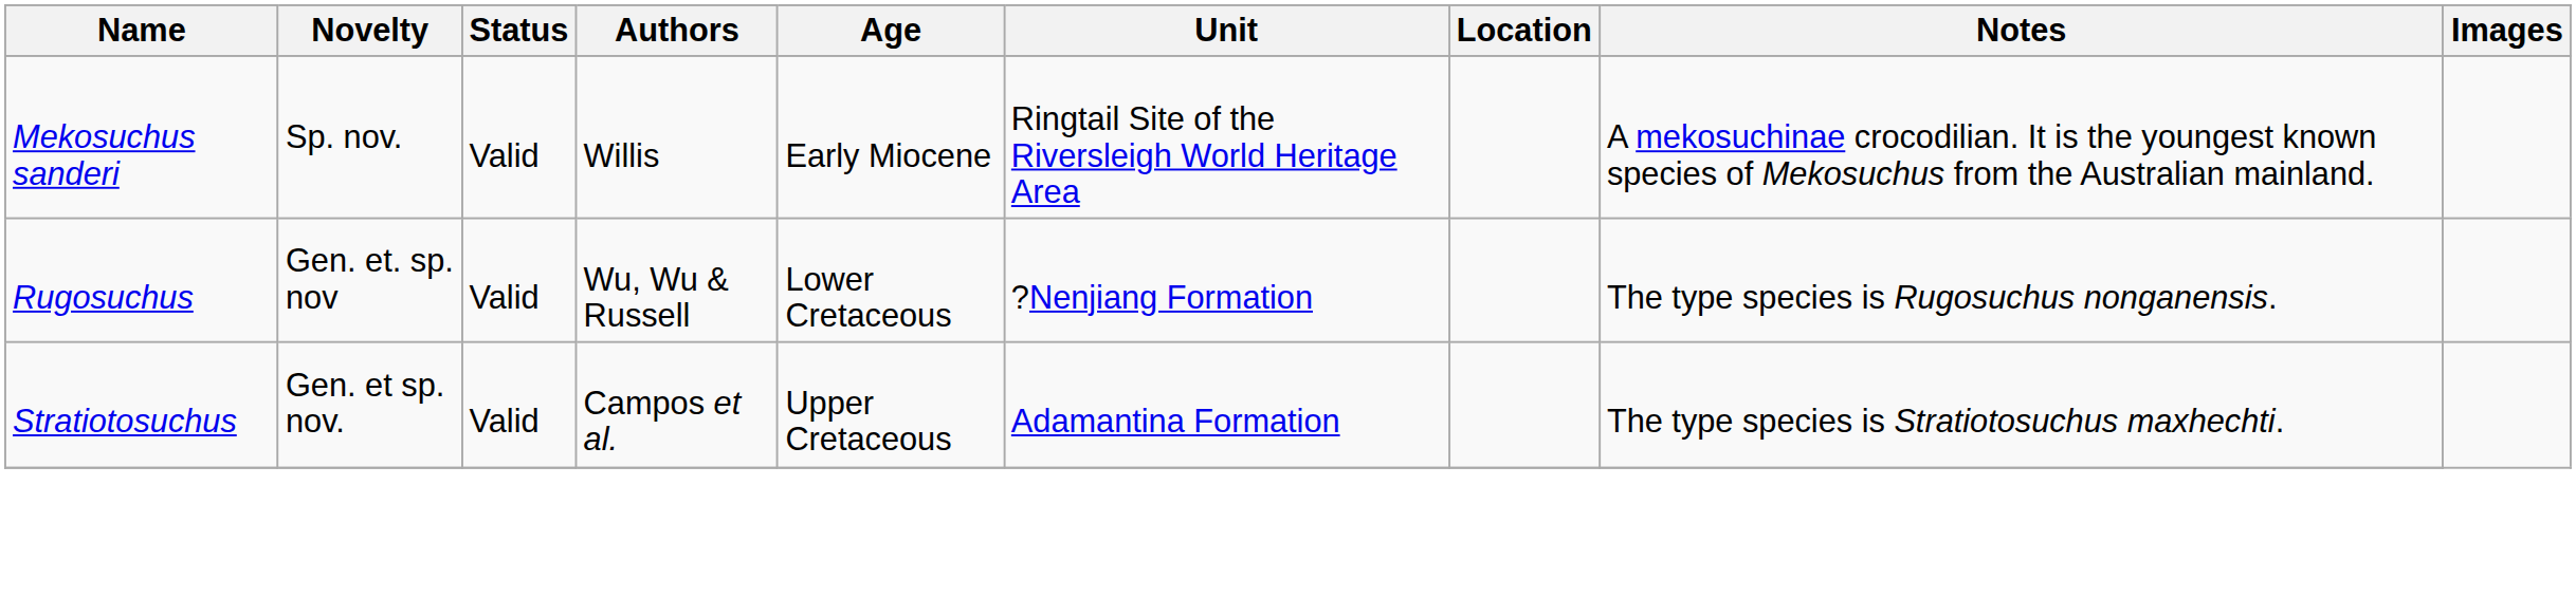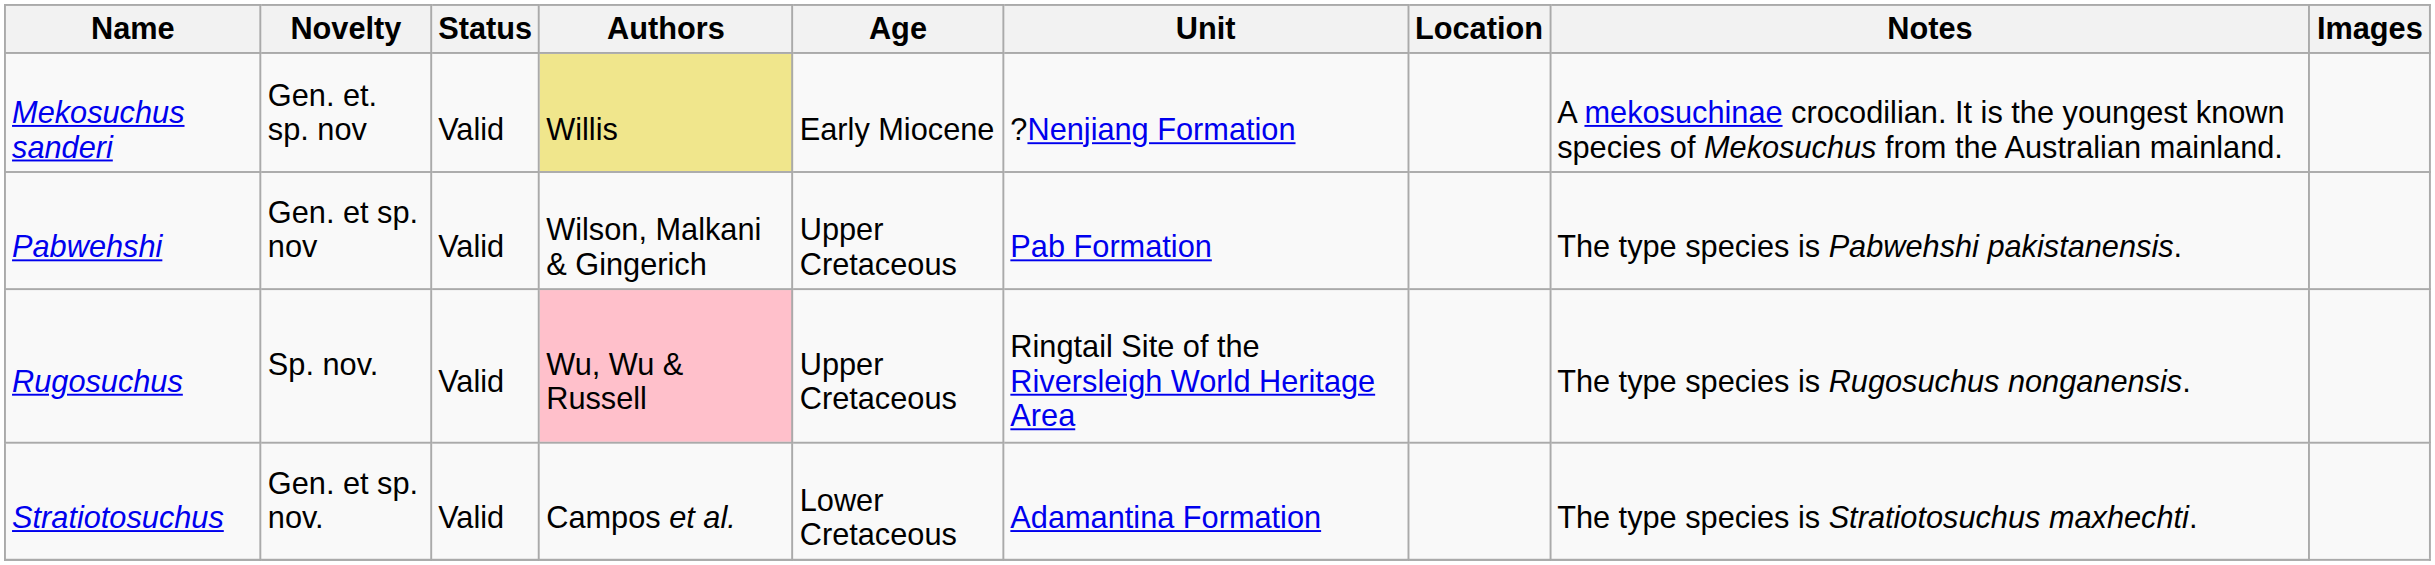 <table class="wikitable sortable" align="center" width="100%">
 <tr>
 <th>Name</th>
 <th>Novelty</th>
 <th>Status</th>
 <th>Authors</th>
 <th>Age</th>
 <th>Unit</th>
 <th>Location</th>
 <th>Notes</th>
 <th>Images</th>
 </tr>
 <tr>
 <td><br><em><a href='#'>Mekosuchus sanderi</a></em></td>
-<td>Sp. nov.</td>
+<td>Gen. et. sp. nov</td>
 <td><br>Valid</td>
-<td><br>Willis</td>
+<td style="background: khaki;"><br>Willis</td>
 <td><br>Early Miocene</td>
-<td><br>Ringtail Site of the <a href='#'>Riversleigh World Heritage Area</a></td>
+<td><br>?<a href='#'>Nenjiang Formation</a></td>
 <td><br></td>
 <td><br>A <a href='#'>mekosuchinae</a> crocodilian. It is the youngest known species of <em>Mekosuchus</em> from the Australian mainland.</td>
 </tr>
 <tr>
+<td><br><em><a href='#'>Pabwehshi</a></em></td>
+<td>Gen. et sp. nov</td>
+<td><br>Valid</td>
+<td><br>Wilson, Malkani & Gingerich</td>
+<td><br>Upper Cretaceous</td>
+<td><br><a href='#'>Pab Formation</a></td>
+<td><br></td>
+<td><br>The type species is <em>Pabwehshi pakistanensis</em>.</td>
+<td></td>
+</tr>
+<tr>
 <td><br><em><a href='#'>Rugosuchus</a></em></td>
-<td>Gen. et. sp. nov</td>
+<td>Sp. nov.</td>
 <td><br>Valid</td>
-<td><br>Wu, Wu & Russell</td>
-<td><br>Lower Cretaceous</td>
-<td><br>?<a href='#'>Nenjiang Formation</a></td>
+<td style="background: pink;"><br>Wu, Wu & Russell</td>
+<td><br>Upper Cretaceous</td>
+<td><br>Ringtail Site of the <a href='#'>Riversleigh World Heritage Area</a></td>
 <td><br></td>
 <td><br>The type species is <em>Rugosuchus nonganensis</em>.</td>
 <td></td>
 </tr>
 <tr>
 <td><br><em><a href='#'>Stratiotosuchus</a></em></td>
 <td>Gen. et sp. nov.</td>
 <td><br>Valid</td>
 <td><br>Campos <em>et al.</em></td>
-<td><br>Upper Cretaceous</td>
+<td><br>Lower Cretaceous</td>
 <td><br><a href='#'>Adamantina Formation</a></td>
 <td><br></td>
 <td><br>The type species is <em>Stratiotosuchus maxhechti</em>.</td>
 </tr>
 <tr>
 </tr>
 </table>
